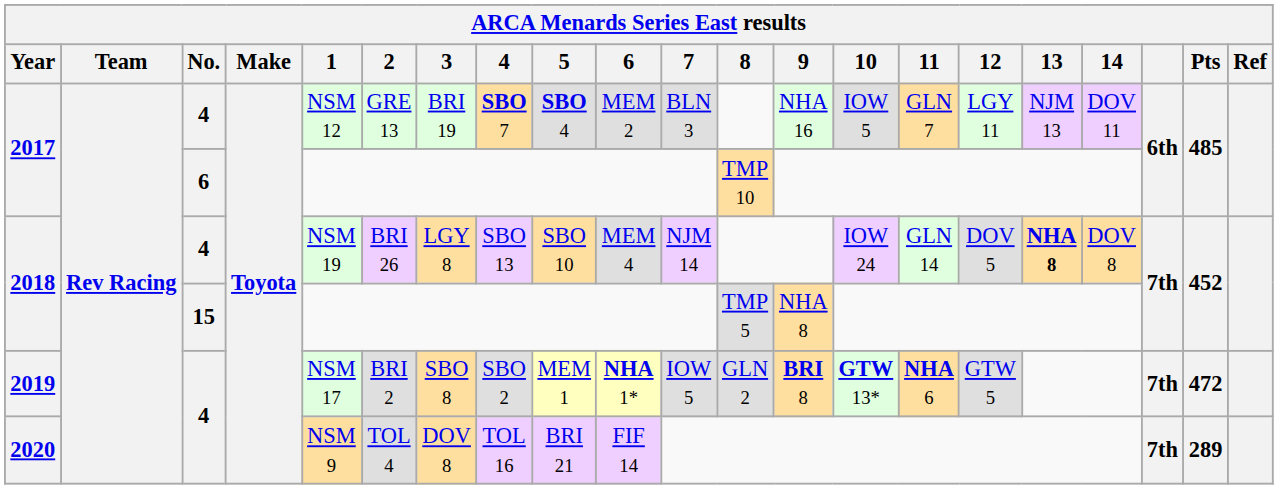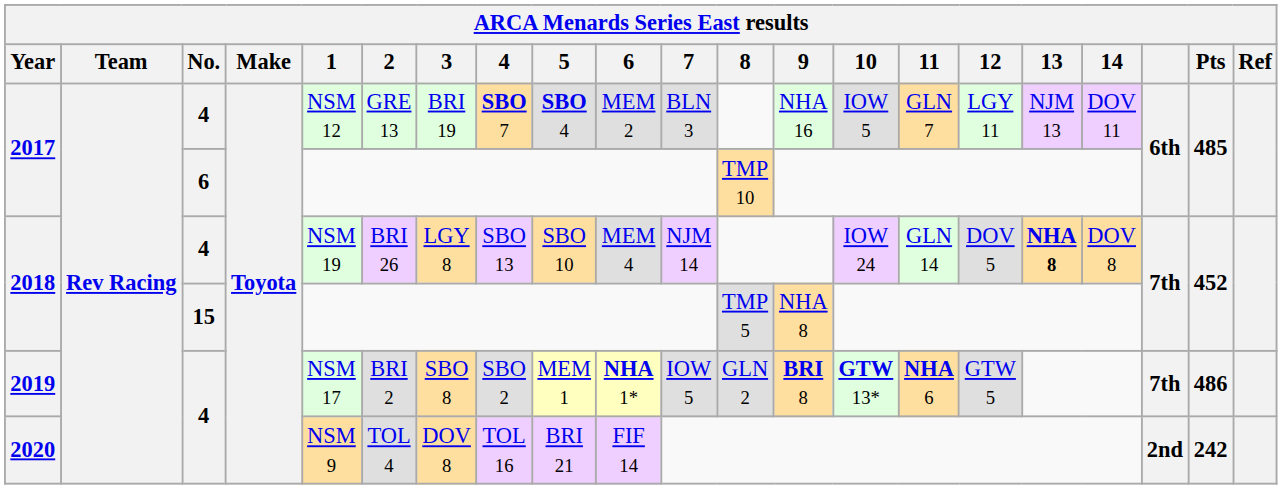 <table class="wikitable" style="text-align:center; font-size:75%">
 <tr>
 <th colspan=45><a href='#'>ARCA Menards Series East</a> results</th>
 </tr>
 <tr>
 <th>Year</th>
 <th>Team</th>
 <th>No.</th>
 <th>Make</th>
 <th>1</th>
 <th>2</th>
 <th>3</th>
 <th>4</th>
 <th>5</th>
 <th>6</th>
 <th>7</th>
 <th>8</th>
 <th>9</th>
 <th>10</th>
 <th>11</th>
 <th>12</th>
 <th>13</th>
 <th>14</th>
 <th></th>
 <th>Pts</th>
 <th>Ref</th>
 </tr>
 <tr>
 <th rowspan=2><a href='#'>2017</a></th>
 <th rowspan=6 nowrap><a href='#'>Rev Racing</a></th>
 <th>4</th>
 <th rowspan=6><a href='#'>Toyota</a></th>
 <td style="background:#DFFFDF;"><a href='#'>NSM</a><br><small>12</small></td>
 <td style="background:#DFFFDF;"><a href='#'>GRE</a><br><small>13</small></td>
 <td style="background:#DFFFDF;"><a href='#'>BRI</a><br><small>19</small></td>
 <td style="background:#FFDF9F;"><strong><a href='#'>SBO</a></strong><br><small>7</small></td>
 <td style="background:#DFDFDF;"><strong><a href='#'>SBO</a></strong><br><small>4</small></td>
 <td style="background:#DFDFDF;"><a href='#'>MEM</a><br><small>2</small></td>
 <td style="background:#DFDFDF;"><a href='#'>BLN</a><br><small>3</small></td>
 <td></td>
 <td style="background:#DFFFDF;"><a href='#'>NHA</a><br><small>16</small></td>
 <td style="background:#DFDFDF;"><a href='#'>IOW</a><br><small>5</small></td>
 <td style="background:#FFDF9F;"><a href='#'>GLN</a><br><small>7</small></td>
 <td style="background:#DFFFDF;"><a href='#'>LGY</a><br><small>11</small></td>
 <td style="background:#EFCFFF;"><a href='#'>NJM</a><br><small>13</small></td>
 <td style="background:#EFCFFF;"><a href='#'>DOV</a><br><small>11</small></td>
 <th rowspan=2>6th</th>
 <th rowspan=2>485</th>
 <th rowspan=2></th>
 </tr>
 <tr>
 <th>6</th>
 <td colspan=7></td>
 <td style="background:#FFDF9F;"><a href='#'>TMP</a><br><small>10</small></td>
 <td colspan=6></td>
 </tr>
 <tr>
 <th rowspan=2><a href='#'>2018</a></th>
 <th>4</th>
 <td style="background:#DFFFDF;"><a href='#'>NSM</a><br><small>19</small></td>
 <td style="background:#EFCFFF;"><a href='#'>BRI</a><br><small>26</small></td>
 <td style="background:#FFDF9F;"><a href='#'>LGY</a><br><small>8</small></td>
 <td style="background:#EFCFFF;"><a href='#'>SBO</a><br><small>13</small></td>
 <td style="background:#FFDF9F;"><a href='#'>SBO</a><br><small>10</small></td>
 <td style="background:#DFDFDF;"><a href='#'>MEM</a><br><small>4</small></td>
 <td style="background:#EFCFFF;"><a href='#'>NJM</a><br><small>14</small></td>
 <td colspan=2></td>
 <td style="background:#EFCFFF;"><a href='#'>IOW</a><br><small>24</small></td>
 <td style="background:#DFFFDF;"><a href='#'>GLN</a><br><small>14</small></td>
 <td style="background:#DFDFDF;"><a href='#'>DOV</a><br><small>5</small></td>
 <td style="background:#FFDF9F;"><strong><a href='#'>NHA</a><br><small>8</small></strong></td>
 <td style="background:#FFDF9F;"><a href='#'>DOV</a><br><small>8</small></td>
 <th rowspan=2>7th</th>
 <th rowspan=2>452</th>
 <th rowspan=2></th>
 </tr>
 <tr>
 <th>15</th>
 <td colspan=7></td>
 <td style="background:#DFDFDF;"><a href='#'>TMP</a><br><small>5</small></td>
 <td style="background:#FFDF9F;"><a href='#'>NHA</a><br><small>8</small></td>
 <td colspan=5></td>
 </tr>
 <tr>
 <th><a href='#'>2019</a></th>
 <th rowspan=2>4</th>
 <td style="background:#DFFFDF;"><a href='#'>NSM</a><br><small>17</small></td>
 <td style="background:#DFDFDF;"><a href='#'>BRI</a><br><small>2</small></td>
 <td style="background:#FFDF9F;"><a href='#'>SBO</a><br><small>8</small></td>
 <td style="background:#DFDFDF;"><a href='#'>SBO</a><br><small>2</small></td>
 <td style="background:#FFFFBF;"><a href='#'>MEM</a><br><small>1</small></td>
 <td style="background:#FFFFBF;"><strong><a href='#'>NHA</a></strong><br><small>1*</small></td>
 <td style="background:#DFDFDF;"><a href='#'>IOW</a><br><small>5</small></td>
 <td style="background:#DFDFDF;"><a href='#'>GLN</a><br><small>2</small></td>
 <td style="background:#FFDF9F;"><strong><a href='#'>BRI</a></strong><br><small>8</small></td>
 <td style="background:#DFFFDF;"><strong><a href='#'>GTW</a></strong><br><small>13*</small></td>
 <td style="background:#FFDF9F;"><strong><a href='#'>NHA</a></strong><br><small>6</small></td>
 <td style="background:#DFDFDF;"><a href='#'>GTW</a><br><small>5</small></td>
 <td colspan=2></td>
 <th>7th</th>
-<th>472</th>
+<th>486</th>
 <th></th>
 </tr>
 <tr>
 <th><a href='#'>2020</a></th>
 <td style="background:#FFDF9F;"><a href='#'>NSM</a><br><small>9</small></td>
 <td style="background:#DFDFDF;"><a href='#'>TOL</a><br><small>4</small></td>
 <td style="background:#FFDF9F;"><a href='#'>DOV</a><br><small>8</small></td>
 <td style="background:#EFCFFF;"><a href='#'>TOL</a><br><small>16</small></td>
 <td style="background:#EFCFFF;"><a href='#'>BRI</a><br><small>21</small></td>
 <td style="background:#EFCFFF;"><a href='#'>FIF</a><br><small>14</small></td>
 <td colspan=8></td>
-<th>7th</th>
-<th>289</th>
+<th>2nd</th>
+<th>242</th>
 <th></th>
 </tr>
 </table>
